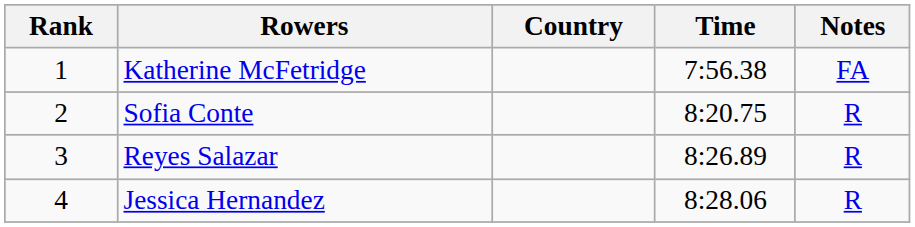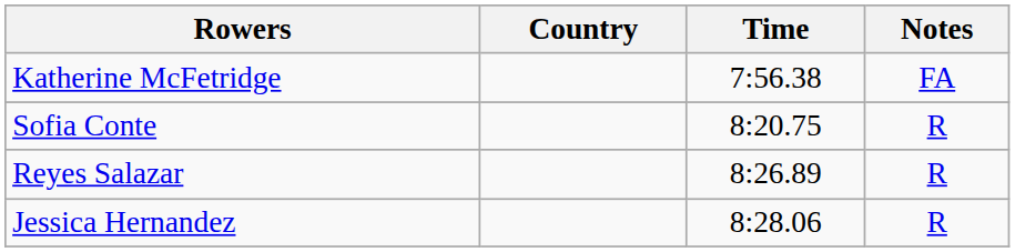 <table class="wikitable" width=60% style="text-align:center">
 <tr>
-<th>Rank</th>
 <th>Rowers</th>
 <th>Country</th>
 <th>Time</th>
 <th>Notes</th>
 </tr>
 <tr>
-<td>1</td>
 <td align=left><a href='#'>Katherine McFetridge</a></td>
 <td align=left></td>
 <td>7:56.38</td>
 <td><a href='#'>FA</a></td>
 </tr>
 <tr>
-<td>2</td>
 <td align=left><a href='#'>Sofia Conte</a></td>
 <td align=left></td>
 <td>8:20.75</td>
 <td><a href='#'>R</a></td>
 </tr>
 <tr>
-<td>3</td>
 <td align=left><a href='#'>Reyes Salazar</a></td>
 <td align=left></td>
 <td>8:26.89</td>
 <td><a href='#'>R</a></td>
 </tr>
 <tr>
-<td>4</td>
 <td align=left><a href='#'>Jessica Hernandez</a></td>
 <td align=left></td>
 <td>8:28.06</td>
 <td><a href='#'>R</a></td>
 </tr>
 </table>
